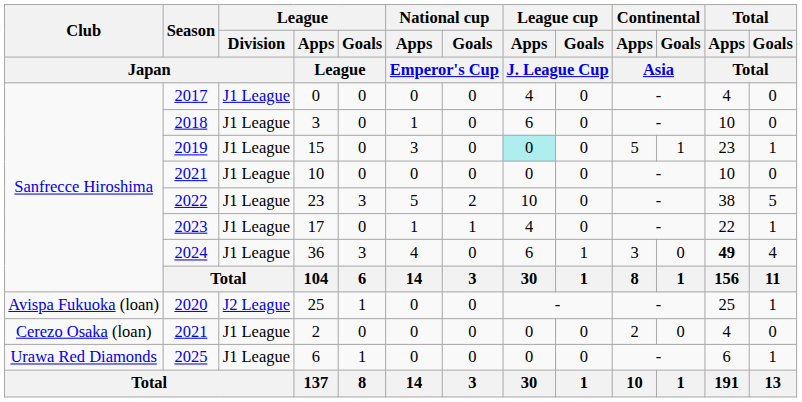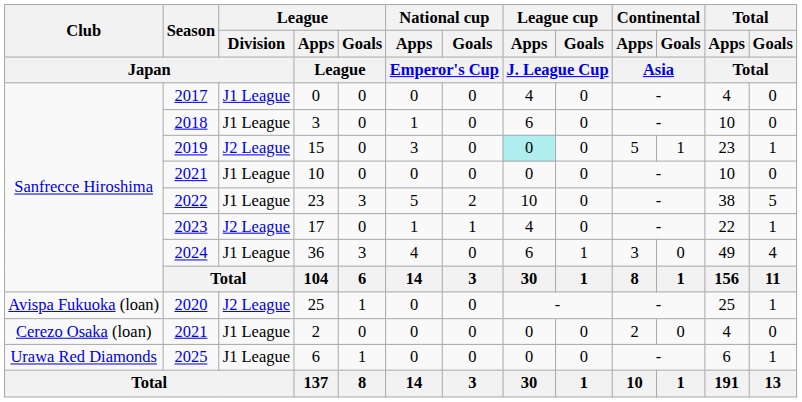 <table class="wikitable" style="text-align:center;">
 <tr>
 <th rowspan=2>Club</th>
 <th rowspan=2>Season</th>
 <th colspan=3>League</th>
 <th colspan=2>National cup</th>
 <th colspan=2>League cup</th>
 <th colspan=2>Continental</th>
 <th colspan=2>Total</th>
 </tr>
 <tr>
 <th>Division</th>
 <th>Apps</th>
 <th>Goals</th>
 <th>Apps</th>
 <th>Goals</th>
 <th>Apps</th>
 <th>Goals</th>
 <th>Apps</th>
 <th>Goals</th>
 <th>Apps</th>
 <th>Goals</th>
 </tr>
 <tr>
 <th colspan=3>Japan</th>
 <th colspan=2>League</th>
 <th colspan=2><a href='#'>Emperor's Cup</a></th>
 <th colspan=2><a href='#'>J. League Cup</a></th>
 <th colspan=2><a href='#'>Asia</a></th>
 <th colspan=2>Total</th>
 </tr>
 <tr>
 <td rowspan="8"><a href='#'>Sanfrecce Hiroshima</a></td>
 <td><a href='#'>2017</a></td>
 <td><a href='#'>J1 League</a></td>
 <td>0</td>
 <td>0</td>
 <td>0</td>
 <td>0</td>
 <td>4</td>
 <td>0</td>
 <td colspan="2">-</td>
 <td>4</td>
 <td>0</td>
 </tr>
 <tr>
 <td><a href='#'>2018</a></td>
 <td>J1 League</td>
 <td>3</td>
 <td>0</td>
 <td>1</td>
 <td>0</td>
 <td>6</td>
 <td>0</td>
 <td colspan="2">-</td>
 <td>10</td>
 <td>0</td>
 </tr>
 <tr>
 <td><a href='#'>2019</a></td>
-<td>J1 League</td>
+<td><a href='#'>J2 League</a></td>
 <td>15</td>
 <td>0</td>
 <td>3</td>
 <td>0</td>
 <td style="background: paleturquoise;">0</td>
 <td>0</td>
 <td>5</td>
 <td>1</td>
 <td>23</td>
 <td>1</td>
 </tr>
 <tr>
 <td><a href='#'>2021</a></td>
 <td>J1 League</td>
 <td>10</td>
 <td>0</td>
 <td>0</td>
 <td>0</td>
 <td>0</td>
 <td>0</td>
 <td colspan="2">-</td>
 <td>10</td>
 <td>0</td>
 </tr>
 <tr>
 <td><a href='#'>2022</a></td>
 <td>J1 League</td>
 <td>23</td>
 <td>3</td>
 <td>5</td>
 <td>2</td>
 <td>10</td>
 <td>0</td>
 <td colspan="2">-</td>
 <td>38</td>
 <td>5</td>
 </tr>
 <tr>
 <td><a href='#'>2023</a></td>
-<td>J1 League</td>
+<td><a href='#'>J2 League</a></td>
 <td>17</td>
 <td>0</td>
 <td>1</td>
 <td>1</td>
 <td>4</td>
 <td>0</td>
 <td colspan="2">-</td>
 <td>22</td>
 <td>1</td>
 </tr>
 <tr>
 <td><a href='#'>2024</a></td>
 <td>J1 League</td>
 <td>36</td>
 <td>3</td>
 <td>4</td>
 <td>0</td>
 <td>6</td>
 <td>1</td>
 <td>3</td>
 <td>0</td>
-<td><strong>49</strong></td>
+<td>49</td>
 <td>4</td>
 </tr>
 <tr>
 <th colspan="2">Total</th>
 <th>104</th>
 <th>6</th>
 <th>14</th>
 <th>3</th>
 <th>30</th>
 <th>1</th>
 <th>8</th>
 <th>1</th>
 <th>156</th>
 <th>11</th>
 </tr>
 <tr>
 <td><a href='#'>Avispa Fukuoka</a> (loan)</td>
 <td><a href='#'>2020</a></td>
 <td><a href='#'>J2 League</a></td>
 <td>25</td>
 <td>1</td>
 <td>0</td>
 <td>0</td>
 <td colspan="2">-</td>
 <td colspan="2">-</td>
 <td>25</td>
 <td>1</td>
 </tr>
 <tr>
 <td><a href='#'>Cerezo Osaka</a> (loan)</td>
 <td><a href='#'>2021</a></td>
 <td>J1 League</td>
 <td>2</td>
 <td>0</td>
 <td>0</td>
 <td>0</td>
 <td>0</td>
 <td>0</td>
 <td>2</td>
 <td>0</td>
 <td>4</td>
 <td>0</td>
 </tr>
 <tr>
 <td><a href='#'>Urawa Red Diamonds</a></td>
 <td><a href='#'>2025</a></td>
 <td>J1 League</td>
 <td>6</td>
 <td>1</td>
 <td>0</td>
 <td>0</td>
 <td>0</td>
 <td>0</td>
 <td colspan="2">-</td>
 <td>6</td>
 <td>1</td>
 </tr>
 <tr>
 <th colspan=3>Total</th>
 <th>137</th>
 <th>8</th>
 <th>14</th>
 <th>3</th>
 <th>30</th>
 <th>1</th>
 <th>10</th>
 <th>1</th>
 <th>191</th>
 <th>13</th>
 </tr>
 </table>
